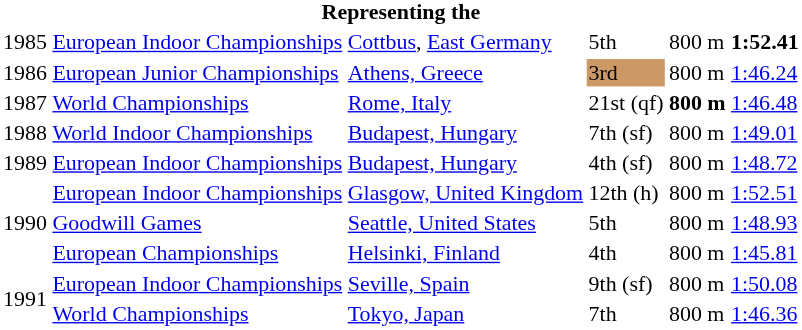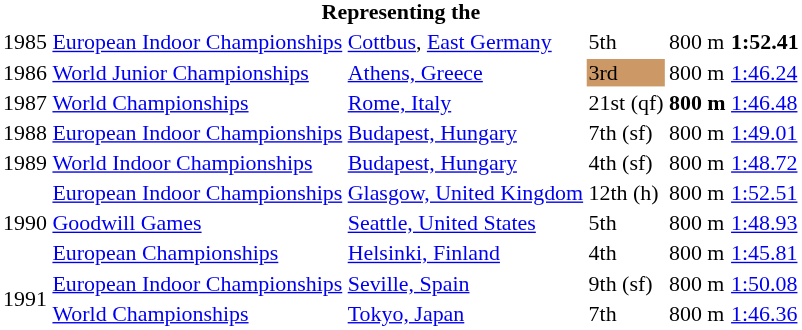 <table>
 <tr>
 <th colspan="6">Representing the </th>
 </tr>
 <tr>
 <td>1985</td>
 <td><a href='#'>European Indoor Championships</a></td>
 <td><a href='#'>Cottbus</a>, <a href='#'>East Germany</a></td>
 <td>5th</td>
 <td>800 m</td>
 <td><strong>1:52.41</strong></td>
 </tr>
 <tr>
 <td>1986</td>
-<td><a href='#'>European Junior Championships</a></td>
+<td><a href='#'>World Junior Championships</a></td>
 <td><a href='#'>Athens, Greece</a></td>
 <td bgcolor=cc9966>3rd</td>
 <td>800 m</td>
 <td><a href='#'>1:46.24</a></td>
 </tr>
 <tr>
 <td>1987</td>
 <td><a href='#'>World Championships</a></td>
 <td><a href='#'>Rome, Italy</a></td>
 <td>21st (qf)</td>
 <td><strong>800 m</strong></td>
 <td><a href='#'>1:46.48</a></td>
 </tr>
 <tr>
 <td>1988</td>
-<td><a href='#'>World Indoor Championships</a></td>
+<td><a href='#'>European Indoor Championships</a></td>
 <td><a href='#'>Budapest, Hungary</a></td>
 <td>7th (sf)</td>
 <td>800 m</td>
 <td><a href='#'>1:49.01</a></td>
 </tr>
 <tr>
 <td>1989</td>
-<td><a href='#'>European Indoor Championships</a></td>
+<td><a href='#'>World Indoor Championships</a></td>
 <td><a href='#'>Budapest, Hungary</a></td>
 <td>4th (sf)</td>
 <td>800 m</td>
 <td><a href='#'>1:48.72</a></td>
 </tr>
 <tr>
 <td rowspan=3>1990</td>
 <td><a href='#'>European Indoor Championships</a></td>
 <td><a href='#'>Glasgow, United Kingdom</a></td>
 <td>12th (h)</td>
 <td>800 m</td>
 <td><a href='#'>1:52.51</a></td>
 </tr>
 <tr>
 <td><a href='#'>Goodwill Games</a></td>
 <td><a href='#'>Seattle, United States</a></td>
 <td>5th</td>
 <td>800 m</td>
 <td><a href='#'>1:48.93</a></td>
 </tr>
 <tr>
 <td><a href='#'>European Championships</a></td>
 <td><a href='#'>Helsinki, Finland</a></td>
 <td>4th</td>
 <td>800 m</td>
 <td><a href='#'>1:45.81</a></td>
 </tr>
 <tr>
 <td rowspan=2>1991</td>
 <td><a href='#'>European Indoor Championships</a></td>
 <td><a href='#'>Seville, Spain</a></td>
 <td>9th (sf)</td>
 <td>800 m</td>
 <td><a href='#'>1:50.08</a></td>
 </tr>
 <tr>
 <td><a href='#'>World Championships</a></td>
 <td><a href='#'>Tokyo, Japan</a></td>
 <td>7th</td>
 <td>800 m</td>
 <td><a href='#'>1:46.36</a></td>
 </tr>
 </table>
